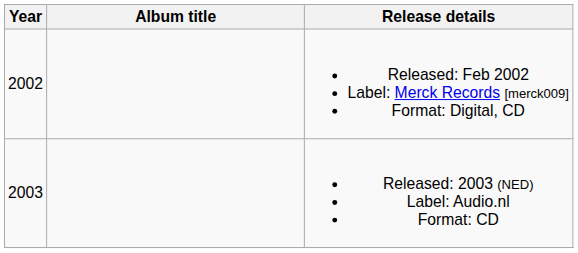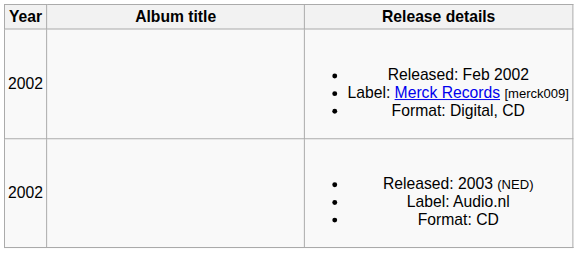 <table class="wikitable plainrowheaders" style="text-align:center;">
 <tr>
 <th>Year</th>
 <th scope="col" rowspan="1" style="width:16em;">Album title</th>
 <th scope="col" rowspan="1;">Release details</th>
 </tr>
 <tr>
 <td>2002</td>
 <td></td>
 <td><br><ul><li>Released: Feb 2002</li><li>Label: <a href='#'>Merck Records</a> <small>[merck009]</small></li><li>Format: Digital, CD</li></ul></td>
 </tr>
 <tr>
-<td>2003</td>
+<td>2002</td>
 <td></td>
 <td><br><ul><li>Released: 2003 <small>(NED)</small></li><li>Label: Audio.nl</li><li>Format: CD</li></ul></td>
 </tr>
 <tr>
 </tr>
 </table>
